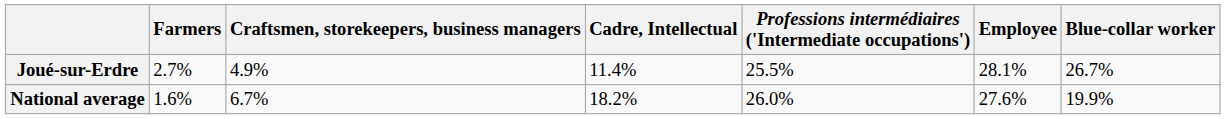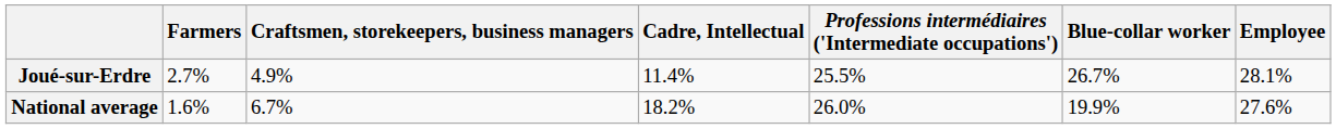 <table class="wikitable" style="margin:1em auto;">
 <tr>
 <th></th>
 <th>Farmers</th>
 <th>Craftsmen, storekeepers, business managers</th>
 <th>Cadre, Intellectual</th>
 <th><em>Professions intermédiaires</em><br>('Intermediate occupations')</th>
+<th>Blue-collar worker</th>
 <th>Employee</th>
-<th>Blue-collar worker</th>
 </tr>
 <tr>
 <th>Joué-sur-Erdre</th>
 <td>2.7%</td>
 <td>4.9%</td>
 <td>11.4%</td>
 <td>25.5%</td>
+<td>26.7%</td>
 <td>28.1%</td>
-<td>26.7%</td>
 </tr>
 <tr>
 <th>National average</th>
 <td>1.6%</td>
 <td>6.7%</td>
 <td>18.2%</td>
 <td>26.0%</td>
+<td>19.9%</td>
 <td>27.6%</td>
-<td>19.9%</td>
 </tr>
 </table>
